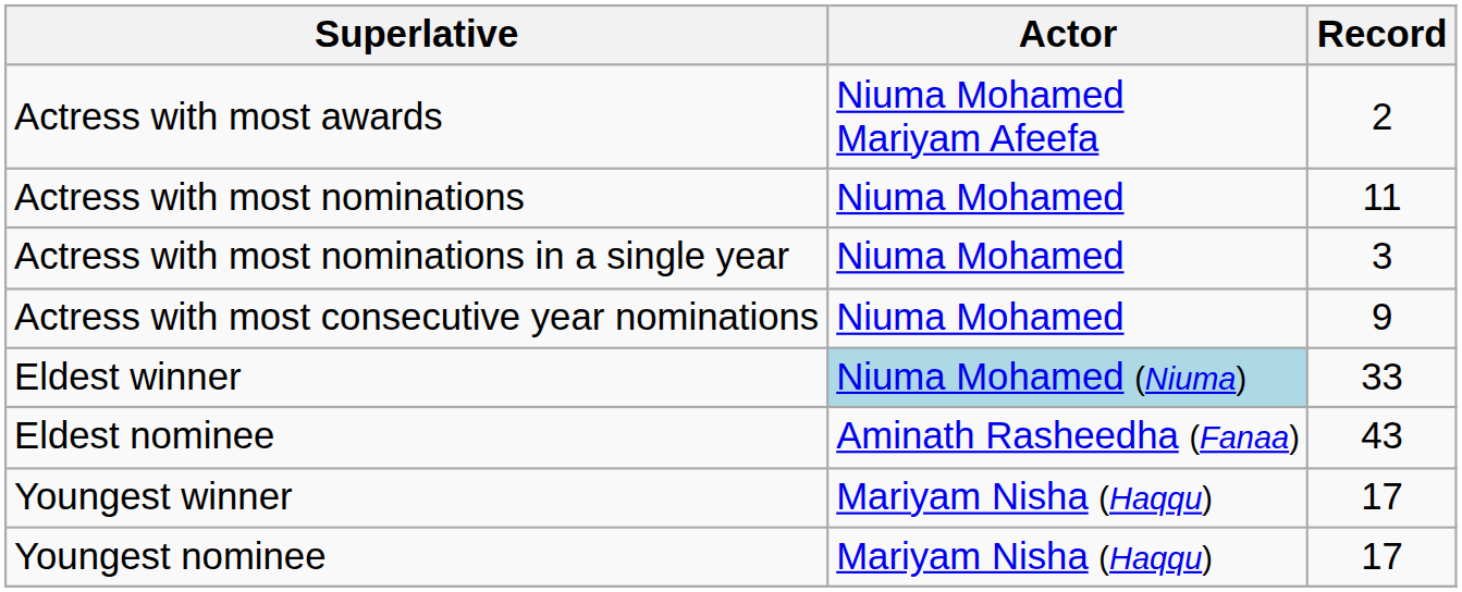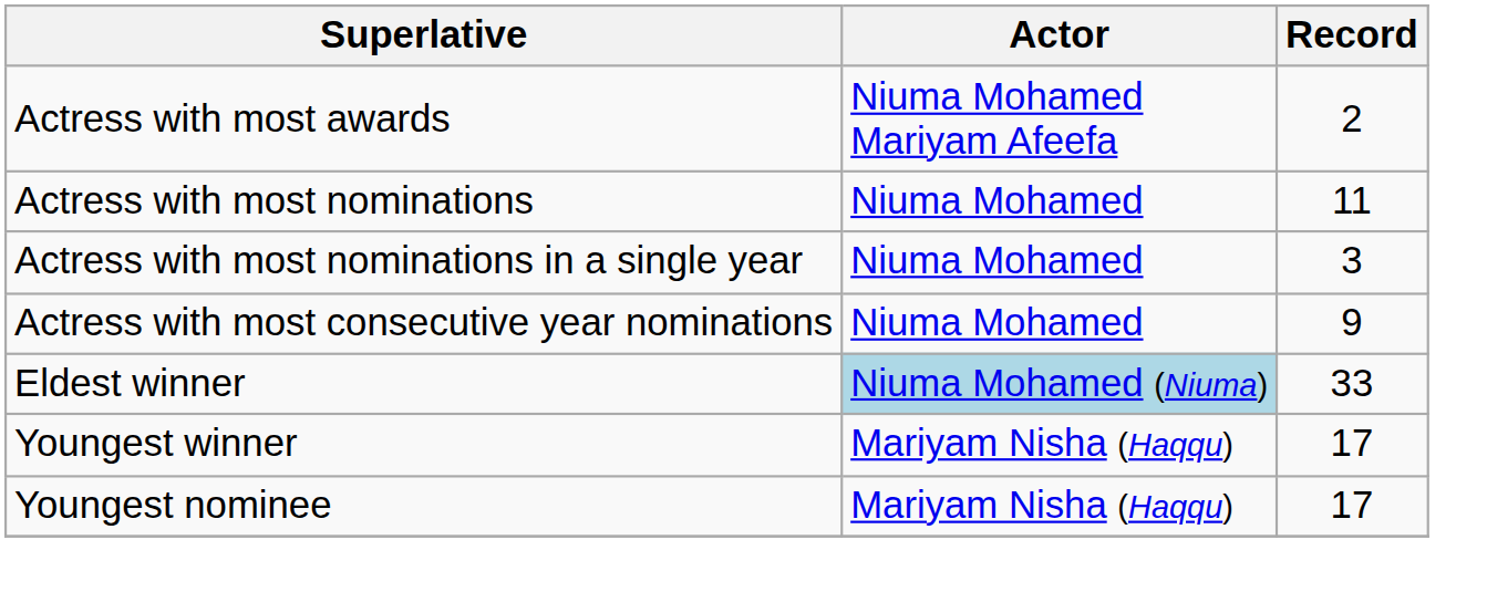 <table class="wikitable">
 <tr>
 <th>Superlative</th>
 <th>Actor</th>
 <th>Record</th>
 </tr>
 <tr>
 <td>Actress with most awards</td>
 <td><a href='#'>Niuma Mohamed</a><br><a href='#'>Mariyam Afeefa</a></td>
 <td style="text-align: center;">2</td>
 </tr>
 <tr>
 <td>Actress with most nominations</td>
 <td><a href='#'>Niuma Mohamed</a></td>
 <td style="text-align: center;">11</td>
 </tr>
 <tr>
 <td>Actress with most nominations in a single year</td>
 <td><a href='#'>Niuma Mohamed</a></td>
 <td style="text-align: center;">3<br></td>
 </tr>
 <tr>
 <td>Actress with most consecutive year nominations</td>
 <td><a href='#'>Niuma Mohamed</a></td>
 <td style="text-align: center;">9<br></td>
 </tr>
 <tr>
 <td>Eldest winner</td>
 <td style="background: lightblue;"><a href='#'>Niuma Mohamed</a> <small>(<em><a href='#'>Niuma</a></em>)</small></td>
 <td style="text-align: center;">33</td>
 </tr>
 <tr>
-<td>Eldest nominee</td>
-<td><a href='#'>Aminath Rasheedha</a> <small>(<em><a href='#'>Fanaa</a></em>)</small></td>
-<td style="text-align: center;">43</td>
-</tr>
-<tr>
 <td>Youngest winner</td>
 <td><a href='#'>Mariyam Nisha</a> <small>(<em><a href='#'>Haqqu</a></em>)</small></td>
 <td style="text-align: center;">17</td>
 </tr>
 <tr>
 <td>Youngest nominee</td>
 <td><a href='#'>Mariyam Nisha</a> <small>(<em><a href='#'>Haqqu</a></em>)</small></td>
 <td style="text-align: center;">17</td>
 </tr>
 <tr>
 </tr>
 </table>
